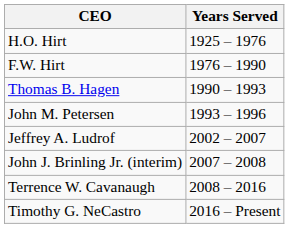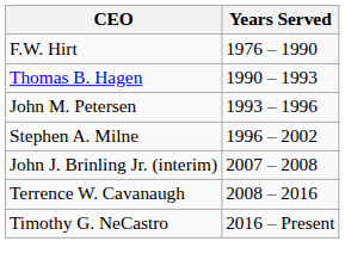 <table class="wikitable">
 <tr>
 <th>CEO</th>
 <th>Years Served</th>
-</tr>
-<tr>
-<td>H.O. Hirt</td>
-<td>1925 – 1976</td>
 </tr>
 <tr>
 <td>F.W. Hirt</td>
 <td>1976 – 1990</td>
 </tr>
 <tr>
 <td><a href='#'>Thomas B. Hagen</a></td>
 <td>1990 – 1993</td>
 </tr>
 <tr>
 <td>John M. Petersen</td>
 <td>1993 – 1996</td>
 </tr>
 <tr>
-<td>Jeffrey A. Ludrof</td>
-<td>2002 – 2007</td>
+<td>Stephen A. Milne</td>
+<td>1996 – 2002</td>
 </tr>
 <tr>
 <td>John J. Brinling Jr. (interim)</td>
 <td>2007 – 2008</td>
 </tr>
 <tr>
 <td>Terrence W. Cavanaugh</td>
 <td>2008 – 2016</td>
 </tr>
 <tr>
 <td>Timothy G. NeCastro</td>
 <td>2016 – Present</td>
 </tr>
 </table>
